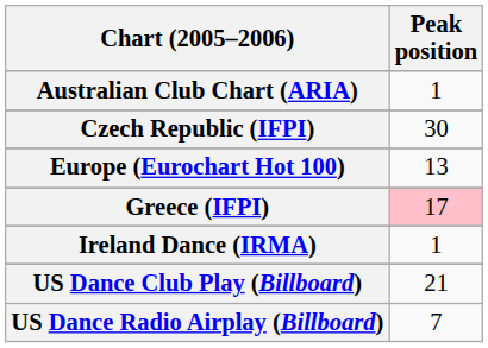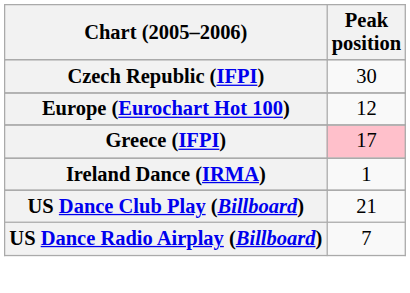 <table class="wikitable sortable plainrowheaders" style="text-align:center">
 <tr>
 <th>Chart (2005–2006)</th>
 <th>Peak<br>position</th>
 </tr>
 <tr>
-</tr>
-<tr>
-<th scope="row">Australian Club Chart (<a href='#'>ARIA</a>)</th>
-<td>1</td>
 </tr>
 <tr>
 </tr>
 <tr>
 </tr>
 <tr>
 </tr>
 <tr>
 <th scope="row">Czech Republic (<a href='#'>IFPI</a>)</th>
 <td>30</td>
 </tr>
 <tr>
 </tr>
 <tr>
 <th scope="row">Europe (<a href='#'>Eurochart Hot 100</a>)</th>
-<td>13</td>
+<td>12</td>
 </tr>
 <tr>
 </tr>
 <tr>
 </tr>
 <tr>
 <th scope="row">Greece (<a href='#'>IFPI</a>)</th>
 <td style="background: pink;">17</td>
 </tr>
 <tr>
 </tr>
 <tr>
 </tr>
 <tr>
 </tr>
 <tr>
 <th scope="row">Ireland Dance (<a href='#'>IRMA</a>)</th>
 <td>1</td>
 </tr>
 <tr>
 </tr>
 <tr>
 </tr>
 <tr>
 </tr>
 <tr>
 </tr>
 <tr>
 </tr>
 <tr>
 </tr>
 <tr>
 <th scope="row">US <a href='#'>Dance Club Play</a> (<em><a href='#'>Billboard</a></em>)</th>
 <td>21</td>
 </tr>
 <tr>
 <th scope="row">US <a href='#'>Dance Radio Airplay</a> (<em><a href='#'>Billboard</a></em>)</th>
 <td>7</td>
 </tr>
 </table>
